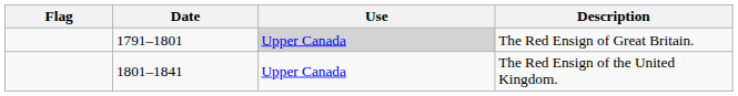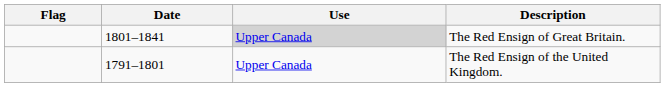 <table class="wikitable">
 <tr style="background:#efefef;">
 <th style="width:110px;">Flag</th>
 <th style="width:150px;">Date</th>
 <th style="width:250px;">Use</th>
 <th style="width:250px;">Description</th>
 </tr>
 <tr>
 <td></td>
-<td>1791–1801</td>
+<td>1801–1841</td>
 <td style="background: lightgrey;"><a href='#'>Upper Canada</a></td>
 <td>The Red Ensign of Great Britain.</td>
 </tr>
 <tr>
 <td></td>
-<td>1801–1841</td>
+<td>1791–1801</td>
 <td><a href='#'>Upper Canada</a></td>
 <td>The Red Ensign of the United Kingdom.</td>
 </tr>
 </table>
